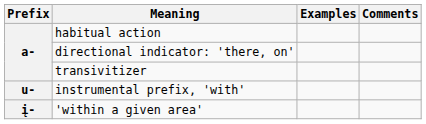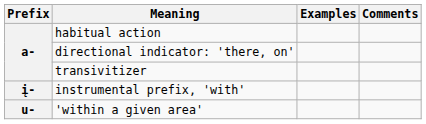 <table class="wikitable">
 <tr>
 <th>Prefix</th>
 <th>Meaning</th>
 <th>Examples</th>
 <th>Comments</th>
 </tr>
 <tr>
 <th rowspan="3">a-</th>
 <td>habitual action</td>
 <td><br></td>
 <td></td>
 </tr>
 <tr>
 <td>directional indicator: 'there, on'</td>
 <td><br></td>
 <td></td>
 </tr>
 <tr>
 <td>transivitizer</td>
 <td><br></td>
 <td></td>
 </tr>
 <tr>
-<th>u-</th>
+<th>į-</th>
 <td>instrumental prefix, 'with'</td>
 <td><br></td>
 <td></td>
 </tr>
 <tr>
-<th>į-</th>
+<th>u-</th>
 <td>'within a given area'</td>
 <td><br></td>
 <td></td>
 </tr>
 </table>
